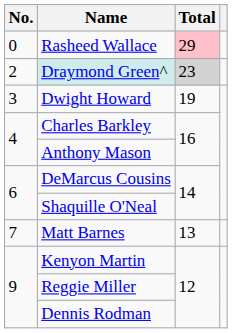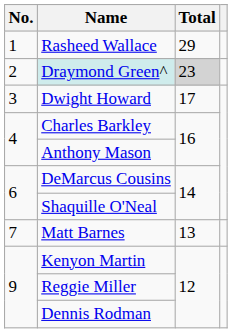 <table class="wikitable">
 <tr>
 <th>No.</th>
 <th>Name</th>
 <th>Total</th>
 <th></th>
 </tr>
 <tr>
-<td>0</td>
+<td>1</td>
 <td><a href='#'>Rasheed Wallace</a></td>
-<td style="background: pink;">29</td>
+<td>29</td>
 <td></td>
 </tr>
 <tr>
 <td>2</td>
 <td bgcolor="cfecec"><a href='#'>Draymond Green</a>^</td>
 <td style="background: lightgrey;">23</td>
 <td></td>
 </tr>
 <tr>
 <td>3</td>
 <td><a href='#'>Dwight Howard</a></td>
-<td>19</td>
+<td>17</td>
 <td rowspan=5></td>
 </tr>
 <tr>
 <td rowspan=2>4</td>
 <td><a href='#'>Charles Barkley</a></td>
 <td rowspan=2>16</td>
 </tr>
 <tr>
 <td><a href='#'>Anthony Mason</a></td>
 </tr>
 <tr>
 <td rowspan=2>6</td>
 <td><a href='#'>DeMarcus Cousins</a></td>
 <td rowspan=2>14</td>
 </tr>
 <tr>
 <td><a href='#'>Shaquille O'Neal</a></td>
 </tr>
 <tr>
 <td>7</td>
 <td><a href='#'>Matt Barnes</a></td>
 <td>13</td>
 <td></td>
 </tr>
 <tr>
 <td rowspan=3>9</td>
 <td><a href='#'>Kenyon Martin</a></td>
 <td rowspan=3>12</td>
 <td rowspan=3></td>
 </tr>
 <tr>
 <td><a href='#'>Reggie Miller</a></td>
 </tr>
 <tr>
 <td><a href='#'>Dennis Rodman</a></td>
 </tr>
 </table>
